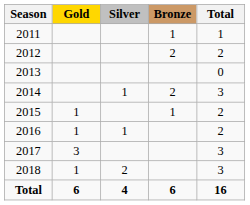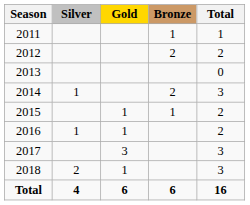 <table class="wikitable" style="text-align:center;">
 <tr>
 <th width = "55">Season</th>
+<th width = "55" style="background: silver;">Silver</th>
 <th width = "55" style="background: gold;">Gold</th>
-<th width = "55" style="background: silver;">Silver</th>
 <th width = "55" style="background: #cc9966;">Bronze</th>
 <th width = "55">Total</th>
 </tr>
 <tr>
 <td>2011</td>
 <td></td>
 <td></td>
 <td>1</td>
 <td>1</td>
 </tr>
 <tr>
 <td>2012</td>
 <td></td>
 <td></td>
 <td>2</td>
 <td>2</td>
 </tr>
 <tr>
 <td>2013</td>
 <td></td>
 <td></td>
 <td></td>
 <td>0</td>
 </tr>
 <tr>
 <td>2014</td>
+<td>1</td>
 <td></td>
-<td>1</td>
 <td>2</td>
 <td>3</td>
 </tr>
 <tr>
 <td>2015</td>
+<td></td>
 <td>1</td>
-<td></td>
 <td>1</td>
 <td>2</td>
 </tr>
 <tr>
 <td>2016</td>
 <td>1</td>
 <td>1</td>
 <td></td>
 <td>2</td>
 </tr>
 <tr>
 <td>2017</td>
+<td></td>
 <td>3</td>
-<td></td>
 <td></td>
 <td>3</td>
 </tr>
 <tr>
 <td>2018</td>
+<td>2</td>
 <td>1</td>
-<td>2</td>
 <td></td>
 <td>3</td>
 </tr>
 <tr>
 <td><strong>Total</strong></td>
+<td><strong>4</strong></td>
 <td><strong>6</strong></td>
-<td><strong>4</strong></td>
 <td><strong>6</strong></td>
 <td><strong>16</strong></td>
 </tr>
 </table>
